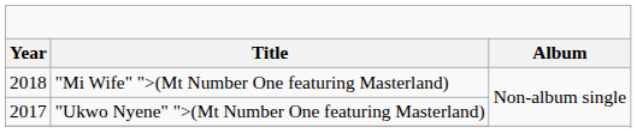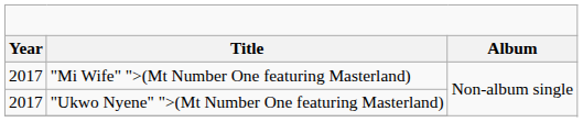 <table class="wikitable sortable">
 <tr>
 <td colspan="3" style="font-size:110%"><br></td>
 </tr>
 <tr>
 <th>Year</th>
 <th>Title</th>
 <th>Album</th>
 </tr>
 <tr>
-<td>2018</td>
+<td>2017</td>
 <td>"Mi Wife" <span>">(Mt Number One featuring Masterland)</span></td>
 <td rowspan="5">Non-album single</td>
 </tr>
 <tr>
 <td>2017</td>
 <td>"Ukwo Nyene" <span>">(Mt Number One featuring Masterland)</span></td>
 </tr>
 <tr>
 </tr>
 </table>
